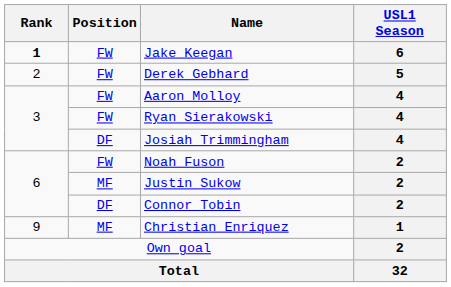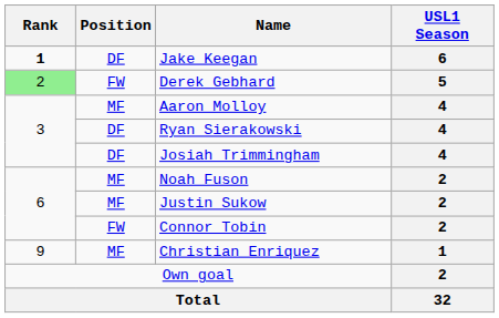 <table class="wikitable" style="text-align:center;">
 <tr>
 <th style="width:56px;">Rank</th>
 <th style="width:64px;">Position</th>
 <th style="width:200px;">Name</th>
 <th style="width:84px;"><a href='#'>USL1 Season</a></th>
 </tr>
 <tr>
 <td><strong>1</strong></td>
-<td><a href='#'>FW</a></td>
+<td><a href='#'>DF</a></td>
 <td align="left"> <a href='#'>Jake Keegan</a></td>
 <th>6</th>
 </tr>
 <tr>
-<td>2</td>
+<td style="background: lightgreen;">2</td>
 <td><a href='#'>FW</a></td>
 <td align="left"> <a href='#'>Derek Gebhard</a></td>
 <th>5</th>
 </tr>
 <tr>
 <td rowspan="3">3</td>
-<td><a href='#'>FW</a></td>
+<td><a href='#'>MF</a></td>
 <td align="left"> <a href='#'>Aaron Molloy</a></td>
 <th>4</th>
 </tr>
 <tr>
-<td><a href='#'>FW</a></td>
+<td><a href='#'>DF</a></td>
 <td align="left"> <a href='#'>Ryan Sierakowski</a></td>
 <th>4</th>
 </tr>
 <tr>
 <td><a href='#'>DF</a></td>
 <td align="left"> <a href='#'>Josiah Trimmingham</a></td>
 <th>4</th>
 </tr>
 <tr>
 <td rowspan="3">6</td>
-<td><a href='#'>FW</a></td>
+<td><a href='#'>MF</a></td>
 <td align="left"> <a href='#'>Noah Fuson</a></td>
 <th>2</th>
 </tr>
 <tr>
 <td><a href='#'>MF</a></td>
 <td align="left"> <a href='#'>Justin Sukow</a></td>
 <th>2</th>
 </tr>
 <tr>
-<td><a href='#'>DF</a></td>
+<td><a href='#'>FW</a></td>
 <td align="left"> <a href='#'>Connor Tobin</a></td>
 <th>2</th>
 </tr>
 <tr>
 <td>9</td>
 <td><a href='#'>MF</a></td>
 <td align="left"> <a href='#'>Christian Enriquez</a></td>
 <th>1</th>
 </tr>
 <tr>
 <td colspan="3"><a href='#'>Own goal</a></td>
 <th>2</th>
 </tr>
 <tr>
 <th colspan="3">Total</th>
 <th>32</th>
 </tr>
 </table>
